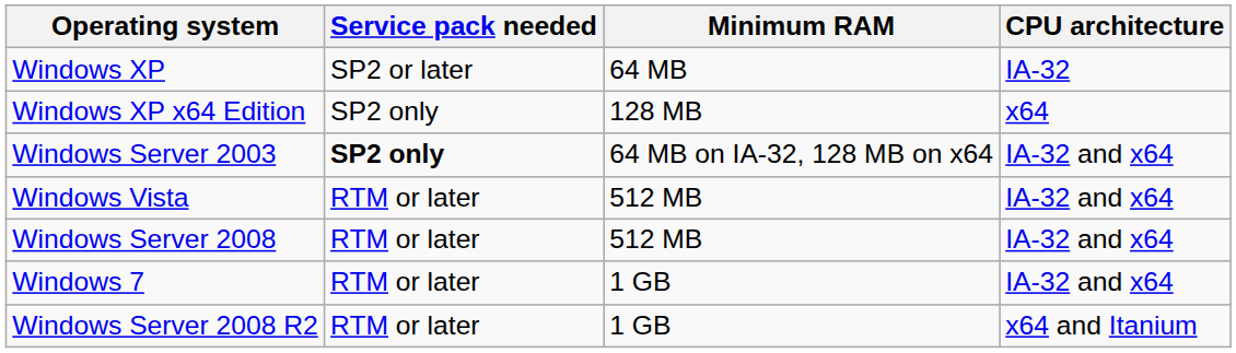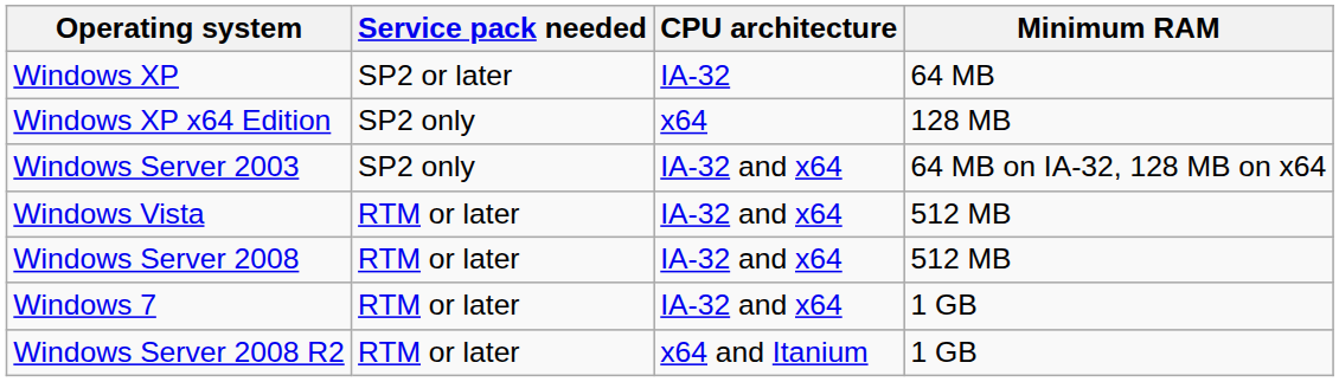 <table class="wikitable" style="margin:auto">
 <tr>
 <th>Operating system</th>
 <th><a href='#'>Service pack</a> needed</th>
+<th>CPU architecture</th>
 <th>Minimum RAM</th>
-<th>CPU architecture</th>
 </tr>
 <tr>
 <td><a href='#'>Windows XP</a></td>
 <td>SP2 or later</td>
+<td><a href='#'>IA-32</a></td>
 <td>64 MB</td>
-<td><a href='#'>IA-32</a></td>
 </tr>
 <tr>
 <td><a href='#'>Windows XP x64 Edition</a></td>
 <td>SP2 only</td>
+<td><a href='#'>x64</a></td>
 <td>128 MB</td>
-<td><a href='#'>x64</a></td>
 </tr>
 <tr>
 <td><a href='#'>Windows Server 2003</a></td>
-<td><strong>SP2 only</strong></td>
+<td>SP2 only</td>
+<td><a href='#'>IA-32</a> and <a href='#'>x64</a></td>
 <td>64 MB on IA-32, 128 MB on x64</td>
-<td><a href='#'>IA-32</a> and <a href='#'>x64</a></td>
 </tr>
 <tr>
 <td><a href='#'>Windows Vista</a></td>
 <td><a href='#'>RTM</a> or later</td>
+<td><a href='#'>IA-32</a> and <a href='#'>x64</a></td>
 <td>512 MB</td>
-<td><a href='#'>IA-32</a> and <a href='#'>x64</a></td>
 </tr>
 <tr>
 <td><a href='#'>Windows Server 2008</a></td>
 <td><a href='#'>RTM</a> or later</td>
+<td><a href='#'>IA-32</a> and <a href='#'>x64</a></td>
 <td>512 MB</td>
-<td><a href='#'>IA-32</a> and <a href='#'>x64</a></td>
 </tr>
 <tr>
 <td><a href='#'>Windows 7</a></td>
 <td><a href='#'>RTM</a> or later</td>
+<td><a href='#'>IA-32</a> and <a href='#'>x64</a></td>
 <td>1 GB</td>
-<td><a href='#'>IA-32</a> and <a href='#'>x64</a></td>
 </tr>
 <tr>
 <td><a href='#'>Windows Server 2008 R2</a></td>
 <td><a href='#'>RTM</a> or later</td>
+<td><a href='#'>x64</a> and <a href='#'>Itanium</a></td>
 <td>1 GB</td>
-<td><a href='#'>x64</a> and <a href='#'>Itanium</a></td>
 </tr>
 </table>
